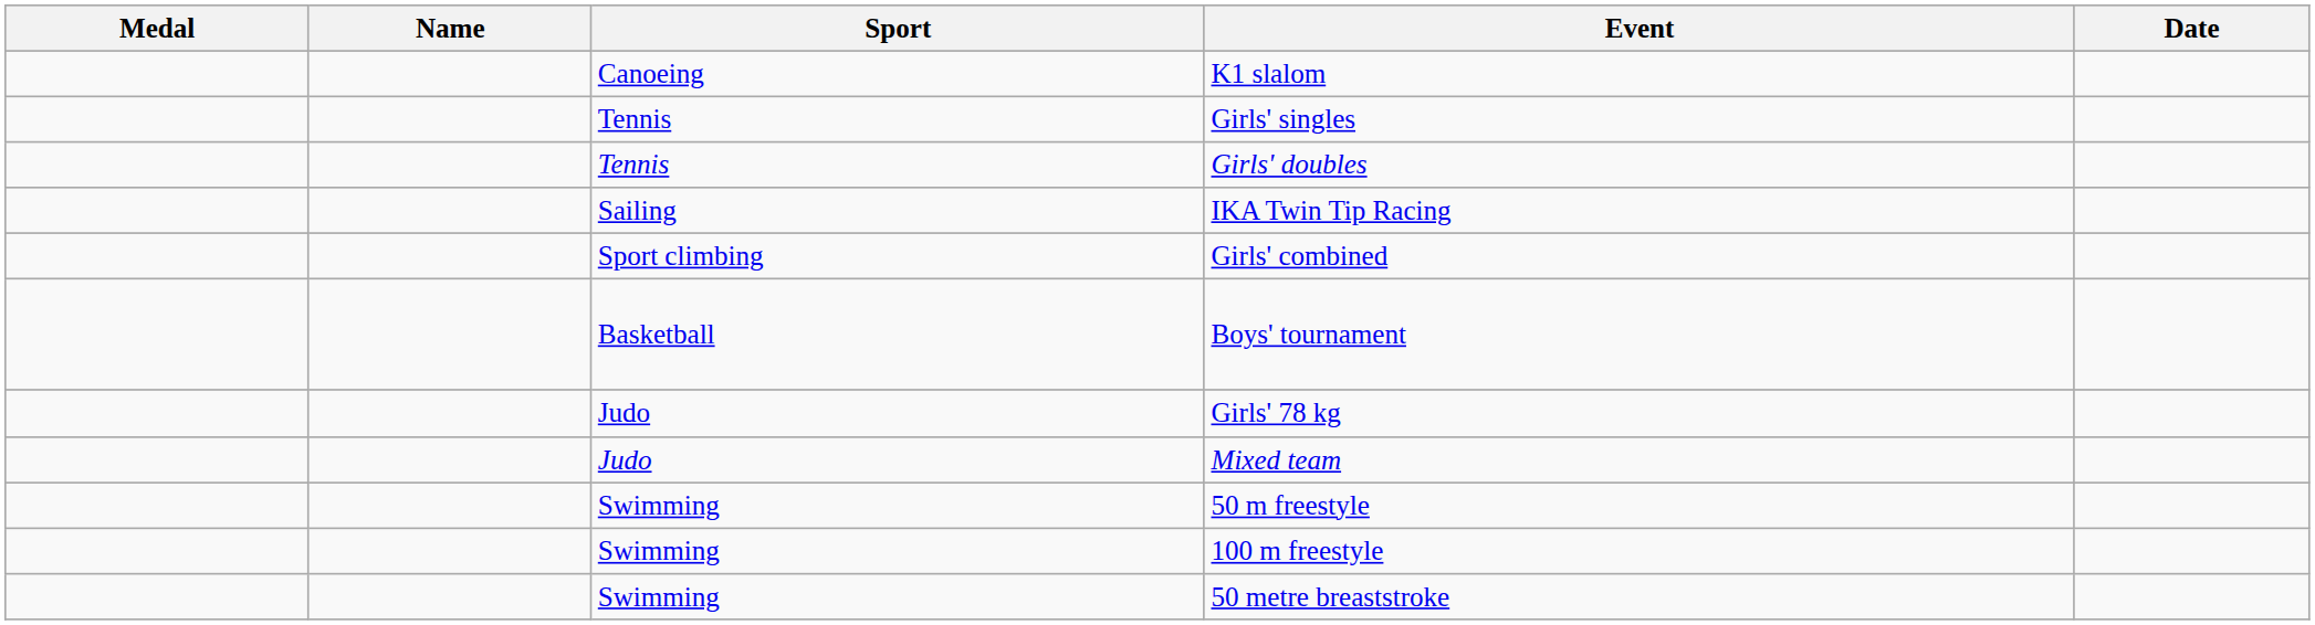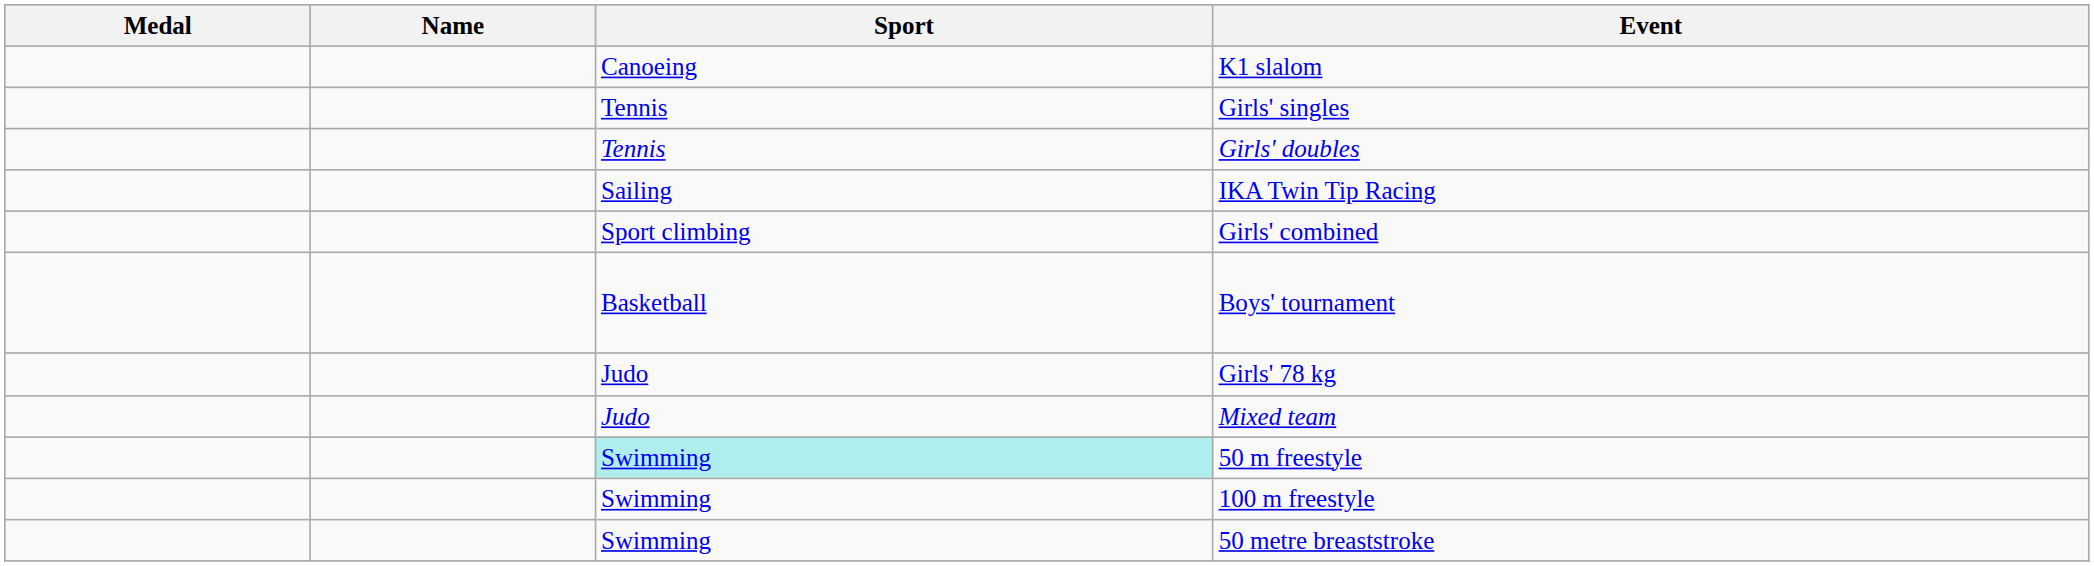 <table class="wikitable sortable" style="font-size: 95%;" width=100%>
 <tr>
 <th>Medal</th>
 <th>Name</th>
 <th>Sport</th>
 <th>Event</th>
-<th>Date</th>
 </tr>
 <tr>
 <td></td>
 <td></td>
 <td><a href='#'>Canoeing</a></td>
 <td><a href='#'>K1 slalom</a></td>
-<td></td>
 </tr>
 <tr>
 <td></td>
 <td></td>
 <td><a href='#'>Tennis</a></td>
 <td><a href='#'>Girls' singles</a></td>
-<td></td>
 </tr>
 <tr>
 <td><em></em></td>
 <td><em></em></td>
 <td><em><a href='#'>Tennis</a></em></td>
 <td><em><a href='#'>Girls' doubles</a></em></td>
-<td><em></em></td>
 </tr>
 <tr>
 <td></td>
 <td></td>
 <td><a href='#'>Sailing</a></td>
 <td><a href='#'>IKA Twin Tip Racing</a></td>
-<td></td>
 </tr>
 <tr>
 <td></td>
 <td></td>
 <td><a href='#'>Sport climbing</a></td>
 <td><a href='#'>Girls' combined</a></td>
-<td></td>
 </tr>
 <tr>
 <td></td>
 <td><br><br><br></td>
 <td><a href='#'>Basketball</a></td>
 <td><a href='#'>Boys' tournament</a></td>
-<td></td>
 </tr>
 <tr>
 <td></td>
 <td></td>
 <td><a href='#'>Judo</a></td>
 <td><a href='#'>Girls' 78 kg</a></td>
-<td></td>
 </tr>
 <tr>
 <td><em></em></td>
 <td><em></em></td>
 <td><em><a href='#'>Judo</a></em></td>
 <td><em><a href='#'>Mixed team</a></em></td>
-<td><em></em></td>
 </tr>
 <tr>
 <td></td>
 <td></td>
-<td><a href='#'>Swimming</a></td>
+<td style="background: paleturquoise;"><a href='#'>Swimming</a></td>
 <td><a href='#'>50 m freestyle</a></td>
-<td></td>
 </tr>
 <tr>
 <td></td>
 <td></td>
 <td><a href='#'>Swimming</a></td>
 <td><a href='#'>100 m freestyle</a></td>
-<td></td>
 </tr>
 <tr>
 <td></td>
 <td></td>
 <td><a href='#'>Swimming</a></td>
 <td><a href='#'>50 metre breaststroke</a></td>
-<td></td>
 </tr>
 </table>
